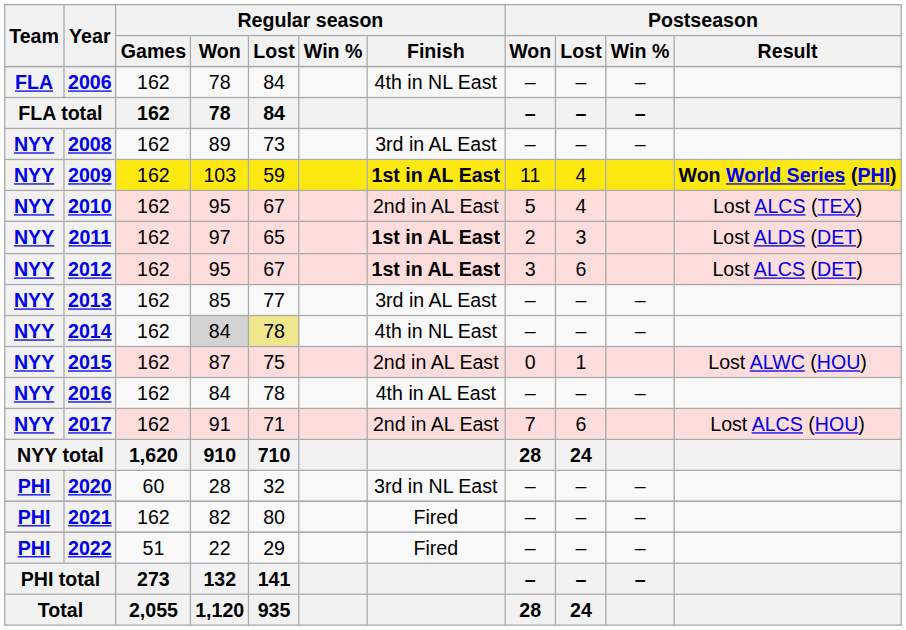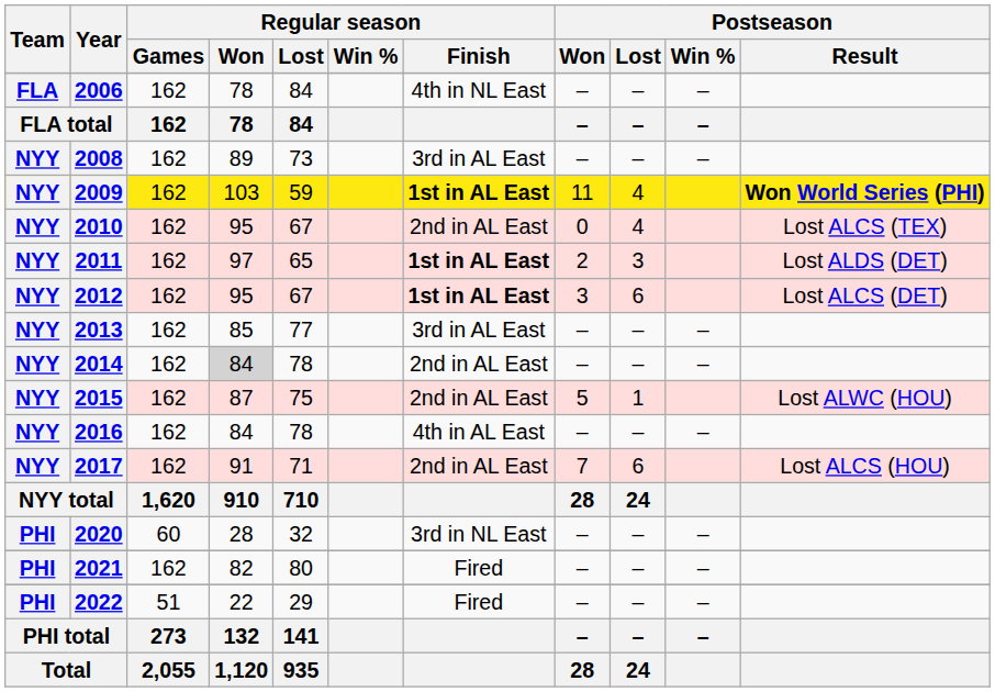 <table class="wikitable" style="font-size: 95%; text-align:center;">
 <tr>
 <th rowspan="2">Team</th>
 <th rowspan="2">Year</th>
 <th colspan="5">Regular season</th>
 <th colspan="4">Postseason</th>
 </tr>
 <tr>
 <th>Games</th>
 <th>Won</th>
 <th>Lost</th>
 <th>Win %</th>
 <th>Finish</th>
 <th>Won</th>
 <th>Lost</th>
 <th>Win %</th>
 <th>Result</th>
 </tr>
 <tr>
 </tr>
 <tr>
 <th><a href='#'>FLA</a></th>
 <th><a href='#'>2006</a></th>
 <td>162</td>
 <td>78</td>
 <td>84</td>
 <td></td>
 <td>4th in NL East</td>
 <td>–</td>
 <td>–</td>
 <td>–</td>
 <td></td>
 </tr>
 <tr>
 <th colspan="2">FLA total</th>
 <th>162</th>
 <th>78</th>
 <th>84</th>
 <th></th>
 <th></th>
 <th>–</th>
 <th>–</th>
 <th>–</th>
 <th></th>
 </tr>
 <tr>
 <th><a href='#'>NYY</a></th>
 <th><a href='#'>2008</a></th>
 <td>162</td>
 <td>89</td>
 <td>73</td>
 <td></td>
 <td>3rd in AL East</td>
 <td>–</td>
 <td>–</td>
 <td>–</td>
 <td></td>
 </tr>
 <tr ! style="background:#FDE910;">
 <th><a href='#'>NYY</a></th>
 <th><a href='#'>2009</a></th>
 <td>162</td>
 <td>103</td>
 <td>59</td>
 <td></td>
 <td><strong>1st in AL East</strong></td>
 <td>11</td>
 <td>4</td>
 <td></td>
 <td><strong>Won <a href='#'>World Series</a> (<a href='#'>PHI</a>)</strong></td>
 </tr>
 <tr ! style="background:#fdd;">
 <th><a href='#'>NYY</a></th>
 <th><a href='#'>2010</a></th>
 <td>162</td>
 <td>95</td>
 <td>67</td>
 <td></td>
 <td>2nd in AL East</td>
-<td>5</td>
+<td>0</td>
 <td>4</td>
 <td></td>
 <td>Lost <a href='#'>ALCS</a> (<a href='#'>TEX</a>)</td>
 </tr>
 <tr ! style="background:#fdd;">
 <th><a href='#'>NYY</a></th>
 <th><a href='#'>2011</a></th>
 <td>162</td>
 <td>97</td>
 <td>65</td>
 <td></td>
 <td><strong>1st in AL East</strong></td>
 <td>2</td>
 <td>3</td>
 <td></td>
 <td>Lost <a href='#'>ALDS</a> (<a href='#'>DET</a>)</td>
 </tr>
 <tr ! style="background:#fdd;">
 <th><a href='#'>NYY</a></th>
 <th><a href='#'>2012</a></th>
 <td>162</td>
 <td>95</td>
 <td>67</td>
 <td></td>
 <td><strong>1st in AL East</strong></td>
 <td>3</td>
 <td>6</td>
 <td></td>
 <td>Lost <a href='#'>ALCS</a> (<a href='#'>DET</a>)</td>
 </tr>
 <tr>
 <th><a href='#'>NYY</a></th>
 <th><a href='#'>2013</a></th>
 <td>162</td>
 <td>85</td>
 <td>77</td>
 <td></td>
 <td>3rd in AL East</td>
 <td>–</td>
 <td>–</td>
 <td>–</td>
 <td></td>
 </tr>
 <tr>
 <th><a href='#'>NYY</a></th>
 <th><a href='#'>2014</a></th>
 <td>162</td>
 <td style="background: lightgrey;">84</td>
-<td style="background: khaki;">78</td>
+<td>78</td>
 <td></td>
-<td>4th in NL East</td>
+<td>2nd in AL East</td>
 <td>–</td>
 <td>–</td>
 <td>–</td>
 <td></td>
 </tr>
 <tr ! style="background:#fdd;">
 <th><a href='#'>NYY</a></th>
 <th><a href='#'>2015</a></th>
 <td>162</td>
 <td>87</td>
 <td>75</td>
 <td></td>
 <td>2nd in AL East</td>
-<td>0</td>
+<td>5</td>
 <td>1</td>
 <td></td>
 <td>Lost <a href='#'>ALWC</a> (<a href='#'>HOU</a>)</td>
 </tr>
 <tr>
 <th><a href='#'>NYY</a></th>
 <th><a href='#'>2016</a></th>
 <td>162</td>
 <td>84</td>
 <td>78</td>
 <td></td>
 <td>4th in AL East</td>
 <td>–</td>
 <td>–</td>
 <td>–</td>
 <td></td>
 </tr>
 <tr ! style="background:#fdd;">
 <th><a href='#'>NYY</a></th>
 <th><a href='#'>2017</a></th>
 <td>162</td>
 <td>91</td>
 <td>71</td>
 <td></td>
 <td>2nd in AL East</td>
 <td>7</td>
 <td>6</td>
 <td></td>
 <td>Lost <a href='#'>ALCS</a> (<a href='#'>HOU</a>)</td>
 </tr>
 <tr>
 <th colspan="2">NYY total</th>
 <th>1,620</th>
 <th>910</th>
 <th>710</th>
 <th></th>
 <th></th>
 <th>28</th>
 <th>24</th>
 <th></th>
 <th></th>
 </tr>
 <tr>
 <th><a href='#'>PHI</a></th>
 <th><a href='#'>2020</a></th>
 <td>60</td>
 <td>28</td>
 <td>32</td>
 <td></td>
 <td>3rd in NL East</td>
 <td>–</td>
 <td>–</td>
 <td>–</td>
 <td></td>
 </tr>
 <tr>
 </tr>
 <tr>
 <th><a href='#'>PHI</a></th>
 <th><a href='#'>2021</a></th>
 <td>162</td>
 <td>82</td>
 <td>80</td>
 <td></td>
 <td>Fired</td>
 <td>–</td>
 <td>–</td>
 <td>–</td>
 <td></td>
 </tr>
 <tr>
 </tr>
 <tr>
 <th><a href='#'>PHI</a></th>
 <th><a href='#'>2022</a></th>
 <td>51</td>
 <td>22</td>
 <td>29</td>
 <td></td>
 <td>Fired</td>
 <td>–</td>
 <td>–</td>
 <td>–</td>
 <td></td>
 </tr>
 <tr>
 <th colspan="2">PHI total</th>
 <th>273</th>
 <th>132</th>
 <th>141</th>
 <th></th>
 <th></th>
 <th>–</th>
 <th>–</th>
 <th>–</th>
 <th></th>
 </tr>
 <tr>
 <th colspan="2">Total </th>
 <th>2,055</th>
 <th>1,120</th>
 <th>935</th>
 <th></th>
 <th></th>
 <th>28</th>
 <th>24</th>
 <th></th>
 <th></th>
 </tr>
 </table>
